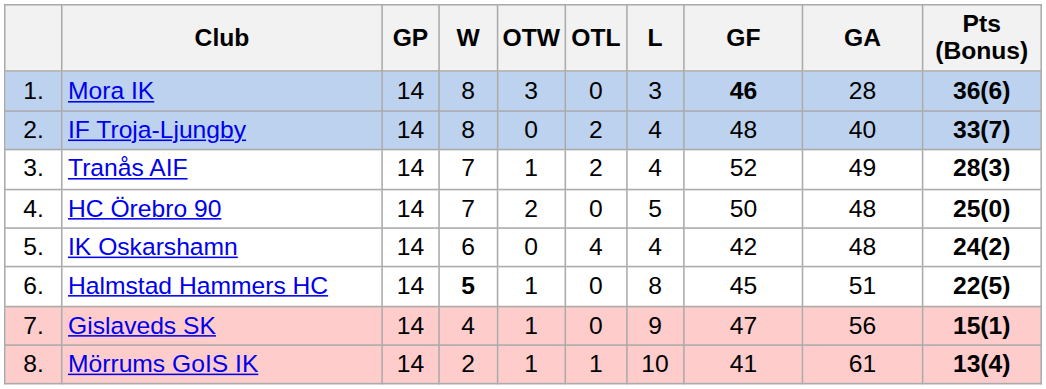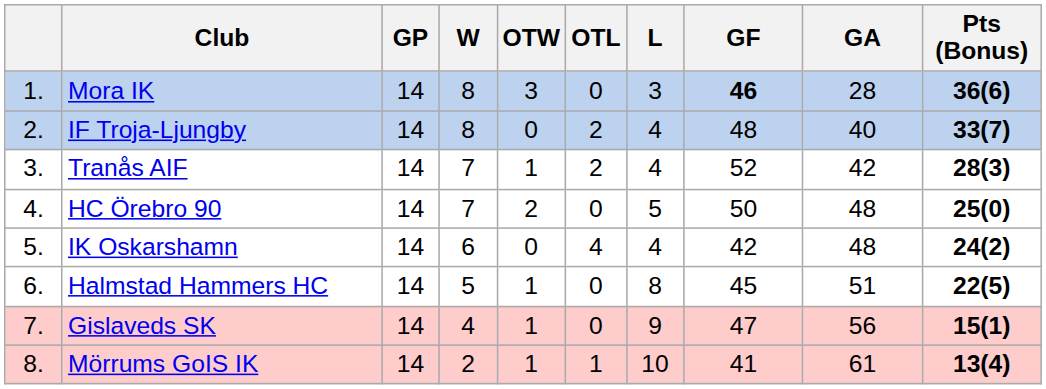 <table class="wikitable">
 <tr>
 <th width="30"></th>
 <th width="200">Club</th>
 <th width="30">GP</th>
 <th width="30">W</th>
 <th width="30">OTW</th>
 <th width="30">OTL</th>
 <th width="30">L</th>
 <th width="70">GF</th>
 <th width="70">GA</th>
 <th width="70">Pts (Bonus)</th>
 </tr>
 <tr bgcolor="#BCD2EE" align="center">
 <td>1.</td>
 <td align="left"><a href='#'>Mora IK</a></td>
 <td>14</td>
 <td>8</td>
 <td>3</td>
 <td>0</td>
 <td>3</td>
 <td><strong>46</strong></td>
 <td>28</td>
 <td><strong>36(6)</strong></td>
 </tr>
 <tr bgcolor="#BCD2EE" align="center">
 <td>2.</td>
 <td align="left"><a href='#'>IF Troja-Ljungby</a></td>
 <td>14</td>
 <td>8</td>
 <td>0</td>
 <td>2</td>
 <td>4</td>
 <td>48</td>
 <td>40</td>
 <td><strong>33(7)</strong></td>
 </tr>
 <tr bgcolor="#FFFFFF" align="center">
 <td>3.</td>
 <td align="left"><a href='#'>Tranås AIF</a></td>
 <td>14</td>
 <td>7</td>
 <td>1</td>
 <td>2</td>
 <td>4</td>
 <td>52</td>
-<td>49</td>
+<td>42</td>
 <td><strong>28(3)</strong></td>
 </tr>
 <tr bgcolor="#FFFFFF" align="center">
 <td>4.</td>
 <td align="left"><a href='#'>HC Örebro 90</a></td>
 <td>14</td>
 <td>7</td>
 <td>2</td>
 <td>0</td>
 <td>5</td>
 <td>50</td>
 <td>48</td>
 <td><strong>25(0)</strong></td>
 </tr>
 <tr bgcolor="#FFFFFF" align="center">
 <td>5.</td>
 <td align="left"><a href='#'>IK Oskarshamn</a></td>
 <td>14</td>
 <td>6</td>
 <td>0</td>
 <td>4</td>
 <td>4</td>
 <td>42</td>
 <td>48</td>
 <td><strong>24(2)</strong></td>
 </tr>
 <tr bgcolor="#FFFFFF" align="center">
 <td>6.</td>
 <td align="left"><a href='#'>Halmstad Hammers HC</a></td>
 <td>14</td>
-<td><strong>5</strong></td>
+<td>5</td>
 <td>1</td>
 <td>0</td>
 <td>8</td>
 <td>45</td>
 <td>51</td>
 <td><strong>22(5)</strong></td>
 </tr>
 <tr bgcolor="#FFCCCC" align="center">
 <td>7.</td>
 <td align="left"><a href='#'>Gislaveds SK</a></td>
 <td>14</td>
 <td>4</td>
 <td>1</td>
 <td>0</td>
 <td>9</td>
 <td>47</td>
 <td>56</td>
 <td><strong>15(1)</strong></td>
 </tr>
 <tr bgcolor="#FFCCCC" align="center">
 <td>8.</td>
 <td align="left"><a href='#'>Mörrums GoIS IK</a></td>
 <td>14</td>
 <td>2</td>
 <td>1</td>
 <td>1</td>
 <td>10</td>
 <td>41</td>
 <td>61</td>
 <td><strong>13(4)</strong></td>
 </tr>
 </table>
